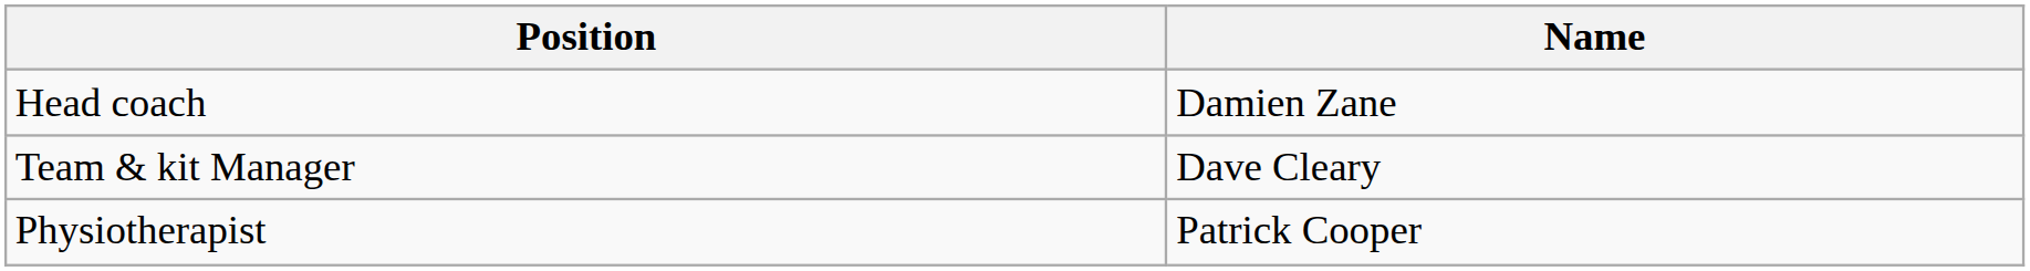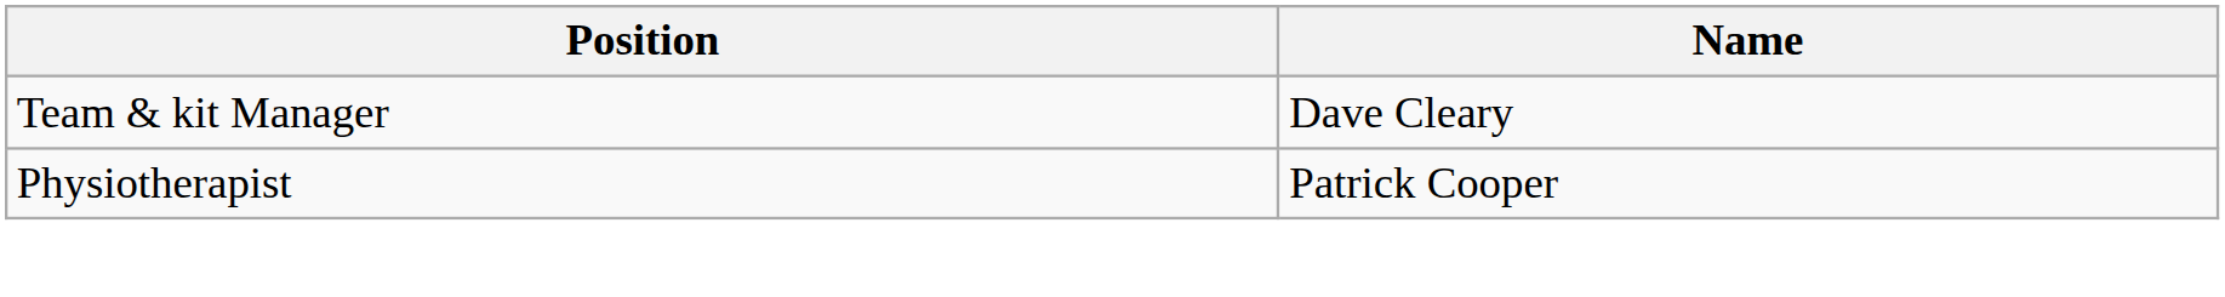 <table class="wikitable" width=40% style="text-align:left;font-size:100%;">
 <tr>
 <th>Position</th>
 <th>Name</th>
-</tr>
-<tr>
-<td>Head coach</td>
-<td> Damien Zane</td>
 </tr>
 <tr>
 <td>Team & kit Manager</td>
 <td> Dave Cleary</td>
 </tr>
 <tr>
 <td>Physiotherapist</td>
 <td> Patrick Cooper</td>
 </tr>
 </table>
